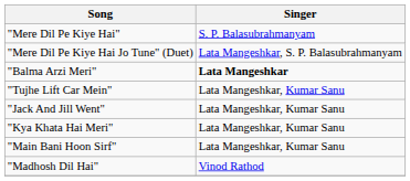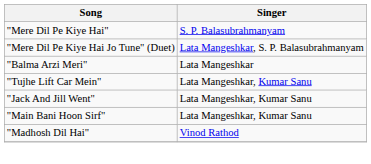 <table class="wikitable" style="font-size:92%">
 <tr>
 <th>Song</th>
 <th>Singer</th>
 </tr>
 <tr>
 <td>"Mere Dil Pe Kiye Hai"</td>
 <td><a href='#'>S. P. Balasubrahmanyam</a></td>
 </tr>
 <tr>
 <td>"Mere Dil Pe Kiye Hai Jo Tune" (Duet)</td>
 <td><a href='#'>Lata Mangeshkar</a>, S. P. Balasubrahmanyam</td>
 </tr>
 <tr>
 <td>"Balma Arzi Meri"</td>
-<td><strong>Lata Mangeshkar</strong></td>
+<td>Lata Mangeshkar</td>
 </tr>
 <tr>
 <td>"Tujhe Lift Car Mein"</td>
 <td>Lata Mangeshkar, <a href='#'>Kumar Sanu</a></td>
 </tr>
 <tr>
 <td>"Jack And Jill Went"</td>
-<td>Lata Mangeshkar, Kumar Sanu</td>
-</tr>
-<tr>
-<td>"Kya Khata Hai Meri"</td>
 <td>Lata Mangeshkar, Kumar Sanu</td>
 </tr>
 <tr>
 <td>"Main Bani Hoon Sirf"</td>
 <td>Lata Mangeshkar, Kumar Sanu</td>
 </tr>
 <tr>
 <td>"Madhosh Dil Hai"</td>
 <td><a href='#'>Vinod Rathod</a></td>
 </tr>
 <tr>
 </tr>
 </table>
